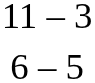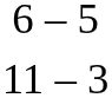 <table style="text-align:center">
 <tr>
 <th width=200></th>
 <th width=100></th>
 <th width=200></th>
 </tr>
 <tr>
 <td align=right><strong></strong></td>
-<td>11 – 3</td>
+<td>6 – 5</td>
 <td align=left></td>
 </tr>
 <tr>
 <td align=right><strong></strong></td>
-<td>6 – 5</td>
+<td>11 – 3</td>
 <td align=left></td>
 </tr>
 </table>
